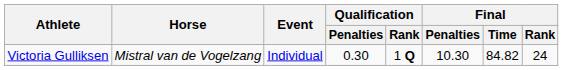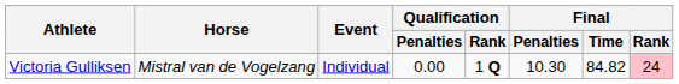 <table class="wikitable" style="font-size:90%">
 <tr>
 <th rowspan="2">Athlete</th>
 <th rowspan="2">Horse</th>
 <th rowspan="2">Event</th>
 <th colspan="2">Qualification</th>
 <th colspan="3">Final</th>
 </tr>
 <tr style="font-size:95%">
 <th>Penalties</th>
 <th>Rank</th>
 <th>Penalties</th>
 <th>Time</th>
 <th>Rank</th>
 </tr>
 <tr align=center>
 <td align=left><a href='#'>Victoria Gulliksen</a></td>
 <td align=left><em>Mistral van de Vogelzang</em></td>
 <td align=left><a href='#'>Individual</a></td>
-<td>0.30</td>
+<td>0.00</td>
 <td>1 <strong>Q</strong></td>
 <td>10.30</td>
 <td>84.82</td>
-<td>24</td>
+<td style="background: pink;">24</td>
 </tr>
 </table>
